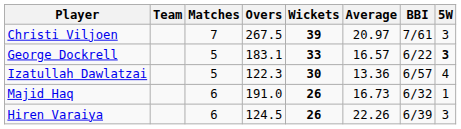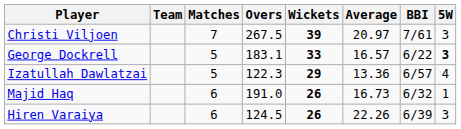 <table class="wikitable" style="text-align:center;">
 <tr>
 <th>Player</th>
 <th>Team</th>
 <th>Matches</th>
 <th>Overs</th>
 <th>Wickets</th>
 <th>Average</th>
 <th>BBI</th>
 <th>5W</th>
 </tr>
 <tr>
 <td align="left"><a href='#'>Christi Viljoen</a></td>
 <td align="left"></td>
 <td>7</td>
 <td>267.5</td>
 <td><strong>39</strong></td>
 <td>20.97</td>
 <td>7/61</td>
 <td>3</td>
 </tr>
 <tr>
 <td align="left"><a href='#'>George Dockrell</a></td>
 <td align="left"></td>
 <td>5</td>
 <td>183.1</td>
 <td><strong>33</strong></td>
 <td>16.57</td>
 <td>6/22</td>
 <td><strong>3</strong></td>
 </tr>
 <tr>
 <td align="left"><a href='#'>Izatullah Dawlatzai</a></td>
 <td align="left"></td>
 <td>5</td>
 <td>122.3</td>
-<td><strong>30</strong></td>
+<td><strong>29</strong></td>
 <td>13.36</td>
 <td>6/57</td>
 <td>4</td>
 </tr>
 <tr>
 <td align="left"><a href='#'>Majid Haq</a></td>
 <td align="left"></td>
 <td>6</td>
 <td>191.0</td>
 <td><strong>26</strong></td>
 <td>16.73</td>
 <td>6/32</td>
 <td>1</td>
 </tr>
 <tr>
 <td align="left"><a href='#'>Hiren Varaiya</a></td>
 <td align="left"></td>
 <td>6</td>
 <td>124.5</td>
 <td><strong>26</strong></td>
 <td>22.26</td>
 <td>6/39</td>
 <td>3</td>
 </tr>
 </table>
